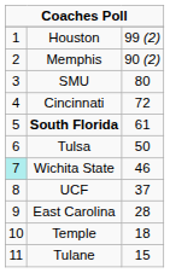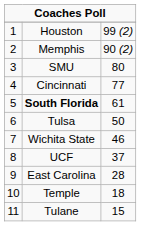 <table class="wikitable">
 <tr align="center">
 <td align="center" Colspan="3"><strong>Coaches Poll</strong></td>
 </tr>
 <tr align="center">
 </tr>
 <tr align="center">
 <td>1</td>
 <td>Houston</td>
 <td>99 <em>(2)</em></td>
 </tr>
 <tr align="center">
 <td>2</td>
 <td>Memphis</td>
 <td>90 <em>(2)</em></td>
 </tr>
 <tr align="center">
 <td>3</td>
 <td>SMU</td>
 <td>80</td>
 </tr>
 <tr align="center">
 <td>4</td>
 <td>Cincinnati</td>
-<td>72</td>
+<td>77</td>
 </tr>
 <tr align="center">
 <td>5</td>
 <td><strong>South Florida</strong></td>
 <td>61</td>
 </tr>
 <tr align="center">
 <td>6</td>
 <td>Tulsa</td>
 <td>50</td>
 </tr>
 <tr align="center">
-<td style="background: paleturquoise;">7</td>
+<td>7</td>
 <td>Wichita State</td>
 <td>46</td>
 </tr>
 <tr align="center">
 <td>8</td>
 <td>UCF</td>
 <td>37</td>
 </tr>
 <tr align="center">
 <td>9</td>
 <td>East Carolina</td>
 <td>28</td>
 </tr>
 <tr align="center">
 <td>10</td>
 <td>Temple</td>
 <td>18</td>
 </tr>
 <tr align="center">
 <td>11</td>
 <td>Tulane</td>
 <td>15</td>
 </tr>
 </table>
